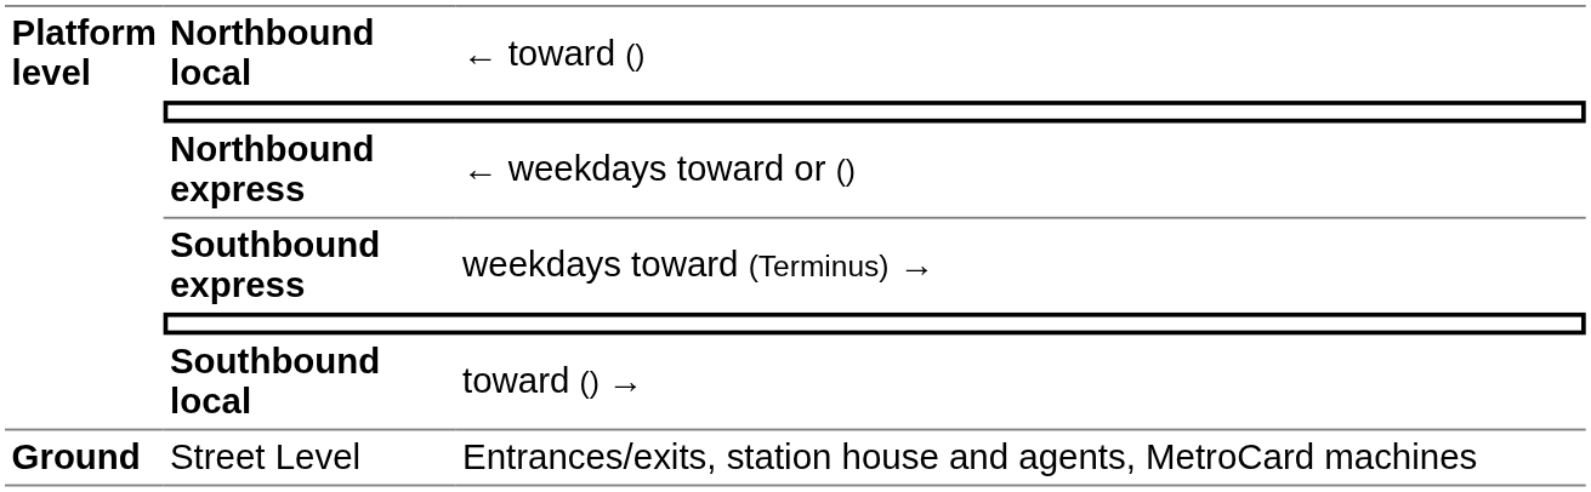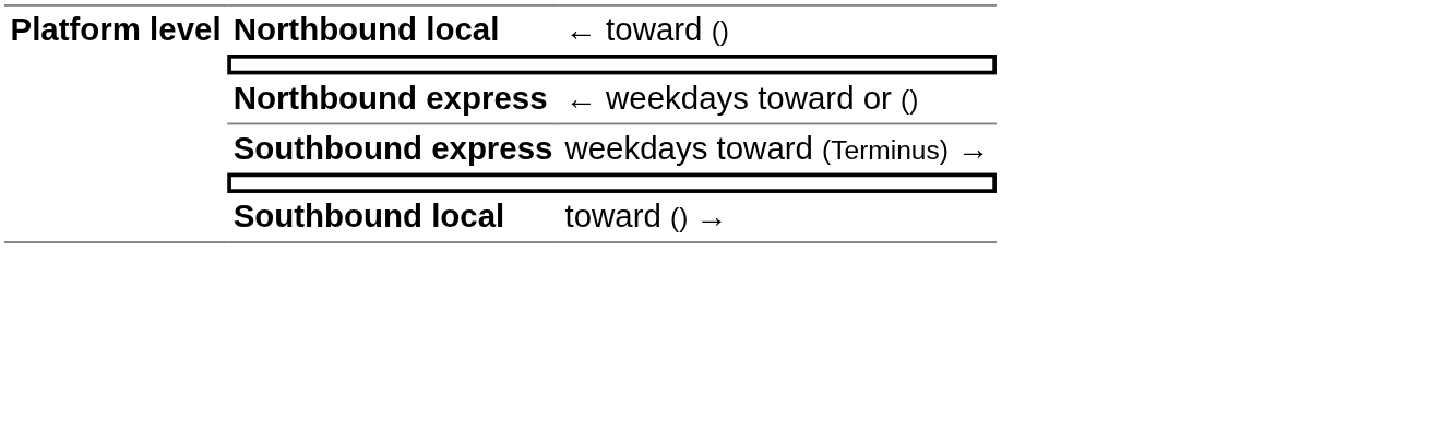 <table border=0 cellspacing=0 cellpadding=3>
 <tr>
 <td style="border-top:solid 1px gray;border-bottom:solid 1px gray;" valign=top rowspan=6><strong>Platform level</strong></td>
 <td style="border-top:solid 1px gray;"><span><strong>Northbound local</strong></span></td>
 <td style="border-top:solid 1px gray;">←  toward  <small>()</small></td>
 </tr>
 <tr>
 <td style="border-bottom:solid 2px black;border-top:solid 2px black;border-right:solid 2px black;border-left:solid 2px black;text-align:center;" colspan=2></td>
 </tr>
 <tr>
 <td style="border-bottom:solid 1px gray;"><span><strong>Northbound express</strong></span></td>
 <td style="border-bottom:solid 1px gray;">←  weekdays toward  or  <small>()</small></td>
 </tr>
 <tr>
 <td><span><strong>Southbound express</strong></span></td>
 <td>  weekdays toward  <small>(Terminus)</small> →</td>
 </tr>
 <tr>
 <td style="border-bottom:solid 2px black;border-top:solid 2px black;border-right:solid 2px black;border-left:solid 2px black;text-align:center;" colspan=2></td>
 </tr>
 <tr>
 <td style="border-bottom:solid 1px gray;"><span><strong>Southbound local</strong></span></td>
 <td style="border-bottom:solid 1px gray;">  toward  <small>() </small> →</td>
 </tr>
-<tr>
-<td style="border-bottom:solid 1px gray;" width=50><strong>Ground</strong></td>
-<td style="border-bottom:solid 1px gray;" width=125>Street Level</td>
-<td style="border-bottom:solid 1px gray;" width=500>Entrances/exits, station house and agents, MetroCard machines</td>
-</tr>
 </table>
